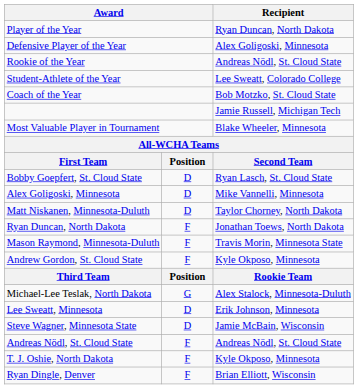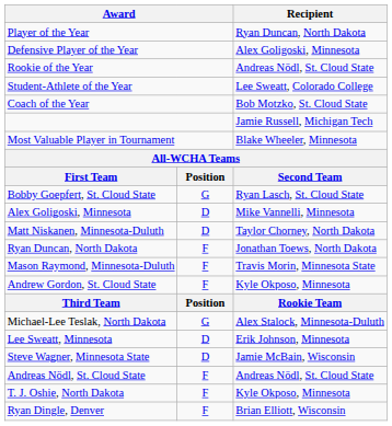 <table class="wikitable">
 <tr>
 <th colspan=2><a href='#'>Award</a></th>
 <th>Recipient</th>
 </tr>
 <tr>
 <td colspan=2><a href='#'>Player of the Year</a></td>
 <td><a href='#'>Ryan Duncan</a>, <a href='#'>North Dakota</a></td>
 </tr>
 <tr>
 <td colspan=2><a href='#'>Defensive Player of the Year</a></td>
 <td><a href='#'>Alex Goligoski</a>, <a href='#'>Minnesota</a></td>
 </tr>
 <tr>
 <td colspan=2><a href='#'>Rookie of the Year</a></td>
 <td><a href='#'>Andreas Nödl</a>, <a href='#'>St. Cloud State</a></td>
 </tr>
 <tr>
 <td colspan=2><a href='#'>Student-Athlete of the Year</a></td>
 <td><a href='#'>Lee Sweatt</a>, <a href='#'>Colorado College</a></td>
 </tr>
 <tr>
 <td colspan=2><a href='#'>Coach of the Year</a></td>
 <td><a href='#'>Bob Motzko</a>, <a href='#'>St. Cloud State</a></td>
 </tr>
 <tr>
 <td colspan=2></td>
 <td><a href='#'>Jamie Russell</a>, <a href='#'>Michigan Tech</a></td>
 </tr>
 <tr>
 <td colspan=2><a href='#'>Most Valuable Player in Tournament</a></td>
 <td><a href='#'>Blake Wheeler</a>, <a href='#'>Minnesota</a></td>
 </tr>
 <tr>
 <th colspan=3><a href='#'>All-WCHA Teams</a></th>
 </tr>
 <tr>
 <th><a href='#'>First Team</a></th>
 <th>  Position  </th>
 <th><a href='#'>Second Team</a></th>
 </tr>
 <tr>
 <td><a href='#'>Bobby Goepfert</a>, <a href='#'>St. Cloud State</a></td>
-<td align=center><a href='#'>D</a></td>
+<td align=center><a href='#'>G</a></td>
 <td><a href='#'>Ryan Lasch</a>, <a href='#'>St. Cloud State</a></td>
 </tr>
 <tr>
 <td><a href='#'>Alex Goligoski</a>, <a href='#'>Minnesota</a></td>
 <td align=center><a href='#'>D</a></td>
 <td><a href='#'>Mike Vannelli</a>, <a href='#'>Minnesota</a></td>
 </tr>
 <tr>
 <td><a href='#'>Matt Niskanen</a>, <a href='#'>Minnesota-Duluth</a></td>
 <td align=center><a href='#'>D</a></td>
 <td><a href='#'>Taylor Chorney</a>, <a href='#'>North Dakota</a></td>
 </tr>
 <tr>
 <td><a href='#'>Ryan Duncan</a>, <a href='#'>North Dakota</a></td>
 <td align=center><a href='#'>F</a></td>
 <td><a href='#'>Jonathan Toews</a>, <a href='#'>North Dakota</a></td>
 </tr>
 <tr>
 <td><a href='#'>Mason Raymond</a>, <a href='#'>Minnesota-Duluth</a></td>
 <td align=center><a href='#'>F</a></td>
 <td><a href='#'>Travis Morin</a>, <a href='#'>Minnesota State</a></td>
 </tr>
 <tr>
 <td><a href='#'>Andrew Gordon</a>, <a href='#'>St. Cloud State</a></td>
 <td align=center><a href='#'>F</a></td>
 <td><a href='#'>Kyle Okposo</a>, <a href='#'>Minnesota</a></td>
 </tr>
 <tr>
 <th><a href='#'>Third Team</a></th>
 <th>  Position  </th>
 <th><a href='#'>Rookie Team</a></th>
 </tr>
 <tr>
 <td>Michael-Lee Teslak, <a href='#'>North Dakota</a></td>
 <td align=center><a href='#'>G</a></td>
 <td><a href='#'>Alex Stalock</a>, <a href='#'>Minnesota-Duluth</a></td>
 </tr>
 <tr>
 <td><a href='#'>Lee Sweatt</a>, <a href='#'>Minnesota</a></td>
 <td align=center><a href='#'>D</a></td>
 <td><a href='#'>Erik Johnson</a>, <a href='#'>Minnesota</a></td>
 </tr>
 <tr>
 <td><a href='#'>Steve Wagner</a>, <a href='#'>Minnesota State</a></td>
 <td align=center><a href='#'>D</a></td>
 <td><a href='#'>Jamie McBain</a>, <a href='#'>Wisconsin</a></td>
 </tr>
 <tr>
 <td><a href='#'>Andreas Nödl</a>, <a href='#'>St. Cloud State</a></td>
 <td align=center><a href='#'>F</a></td>
 <td><a href='#'>Andreas Nödl</a>, <a href='#'>St. Cloud State</a></td>
 </tr>
 <tr>
 <td><a href='#'>T. J. Oshie</a>, <a href='#'>North Dakota</a></td>
 <td align=center><a href='#'>F</a></td>
 <td><a href='#'>Kyle Okposo</a>, <a href='#'>Minnesota</a></td>
 </tr>
 <tr>
 <td><a href='#'>Ryan Dingle</a>, <a href='#'>Denver</a></td>
 <td align=center><a href='#'>F</a></td>
 <td><a href='#'>Brian Elliott</a>, <a href='#'>Wisconsin</a></td>
 </tr>
 </table>
